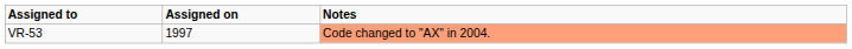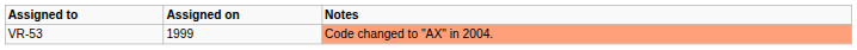 <table class="wikitable" style="width: 70%;">
 <tr>
 <td style="width: 200px;"><strong>Assigned to</strong></td>
 <td style="width: 200px;"><strong>Assigned on</strong></td>
 <td><strong>Notes</strong></td>
 </tr>
 <tr>
 <td>VR-53</td>
-<td>1997</td>
+<td>1999</td>
 <td style="background: lightsalmon;">Code changed to "AX" in 2004.</td>
 </tr>
 </table>
